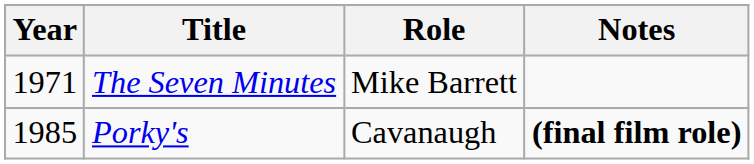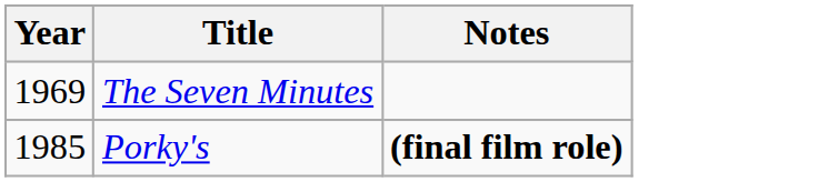 <table class="wikitable">
 <tr>
 <th>Year</th>
 <th>Title</th>
-<th>Role</th>
 <th>Notes</th>
 </tr>
 <tr>
-<td>1971</td>
+<td>1969</td>
 <td><em><a href='#'>The Seven Minutes</a></em></td>
-<td>Mike Barrett</td>
 <td></td>
 </tr>
 <tr>
 <td>1985</td>
 <td><em><a href='#'>Porky's</a></em></td>
-<td>Cavanaugh</td>
 <td><strong>(final film role)</strong></td>
 </tr>
 </table>
